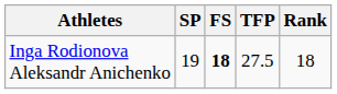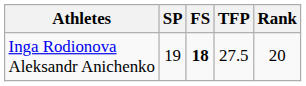 <table class="wikitable" border="1" style="font-size:90%">
 <tr>
 <th>Athletes</th>
 <th>SP</th>
 <th>FS</th>
 <th>TFP</th>
 <th>Rank</th>
 </tr>
 <tr align=center>
 <td align=left><a href='#'>Inga Rodionova</a><br>Aleksandr Anichenko</td>
 <td>19</td>
 <td><strong>18</strong></td>
 <td>27.5</td>
-<td>18</td>
+<td>20</td>
 </tr>
 </table>
